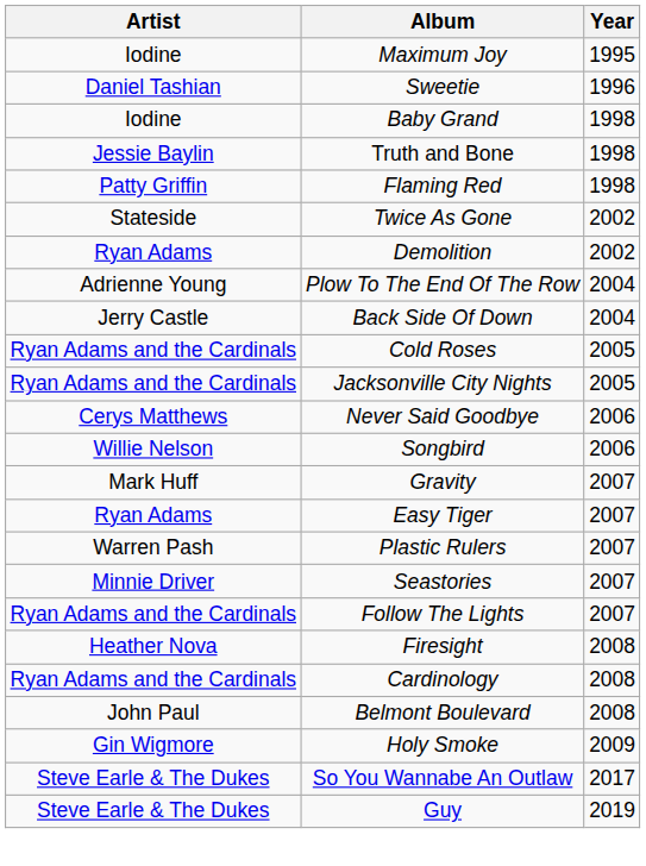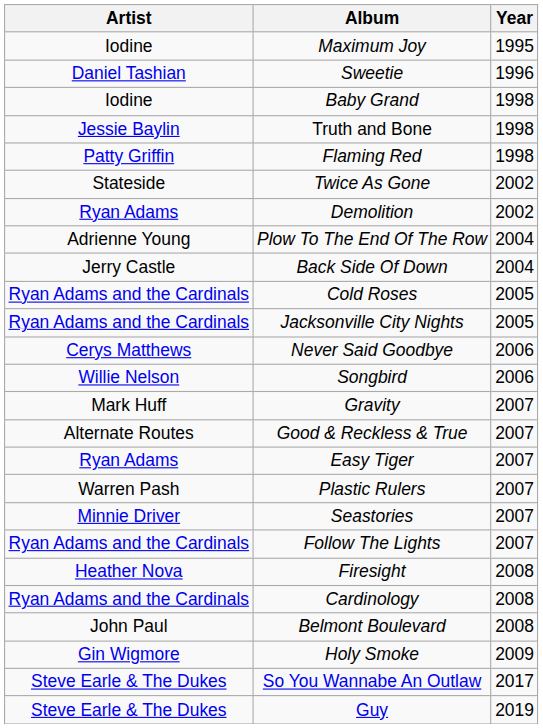 <table class="wikitable" style="text-align:center;">
 <tr>
 <th>Artist</th>
 <th>Album</th>
 <th>Year</th>
 </tr>
 <tr>
 <td>Iodine</td>
 <td><em>Maximum Joy</em></td>
 <td>1995</td>
 </tr>
 <tr>
 <td><a href='#'>Daniel Tashian</a></td>
 <td><em>Sweetie</em></td>
 <td>1996</td>
 </tr>
 <tr>
 <td>Iodine</td>
 <td><em>Baby Grand</em></td>
 <td>1998</td>
 </tr>
 <tr>
 <td><a href='#'>Jessie Baylin</a></td>
 <td>Truth and Bone</td>
 <td>1998</td>
 </tr>
 <tr>
 <td><a href='#'>Patty Griffin</a></td>
 <td><em>Flaming Red</em></td>
 <td>1998</td>
 </tr>
 <tr>
 <td>Stateside</td>
 <td><em>Twice As Gone</em></td>
 <td>2002</td>
 </tr>
 <tr>
 <td><a href='#'>Ryan Adams</a></td>
 <td><em>Demolition</em></td>
 <td>2002</td>
 </tr>
 <tr>
 <td>Adrienne Young</td>
 <td><em>Plow To The End Of The Row</em></td>
 <td>2004</td>
 </tr>
 <tr>
 <td>Jerry Castle</td>
 <td><em>Back Side Of Down</em></td>
 <td>2004</td>
 </tr>
 <tr>
 <td><a href='#'>Ryan Adams and the Cardinals</a></td>
 <td><em>Cold Roses</em></td>
 <td>2005</td>
 </tr>
 <tr>
 <td><a href='#'>Ryan Adams and the Cardinals</a></td>
 <td><em>Jacksonville City Nights</em></td>
 <td>2005</td>
 </tr>
 <tr>
 <td><a href='#'>Cerys Matthews</a></td>
 <td><em>Never Said Goodbye</em></td>
 <td>2006</td>
 </tr>
 <tr>
 <td><a href='#'>Willie Nelson</a></td>
 <td><em>Songbird</em></td>
 <td>2006</td>
 </tr>
 <tr>
 <td>Mark Huff</td>
 <td><em>Gravity</em></td>
 <td>2007</td>
 </tr>
 <tr>
+<td>Alternate Routes</td>
+<td><em>Good & Reckless & True</em></td>
+<td>2007</td>
+</tr>
+<tr>
 <td><a href='#'>Ryan Adams</a></td>
 <td><em>Easy Tiger</em></td>
 <td>2007</td>
 </tr>
 <tr>
 <td>Warren Pash</td>
 <td><em>Plastic Rulers</em></td>
 <td>2007</td>
 </tr>
 <tr>
 <td><a href='#'>Minnie Driver</a></td>
 <td><em>Seastories</em></td>
 <td>2007</td>
 </tr>
 <tr>
 <td><a href='#'>Ryan Adams and the Cardinals</a></td>
 <td><em>Follow The Lights</em></td>
 <td>2007</td>
 </tr>
 <tr>
 <td><a href='#'>Heather Nova</a></td>
 <td><em>Firesight</em></td>
 <td>2008</td>
 </tr>
 <tr>
 <td><a href='#'>Ryan Adams and the Cardinals</a></td>
 <td><em>Cardinology</em></td>
 <td>2008</td>
 </tr>
 <tr>
 <td>John Paul</td>
 <td><em>Belmont Boulevard</em></td>
 <td>2008</td>
 </tr>
 <tr>
 <td><a href='#'>Gin Wigmore</a></td>
 <td><em>Holy Smoke</em></td>
 <td>2009</td>
 </tr>
 <tr>
 <td><a href='#'>Steve Earle & The Dukes</a></td>
 <td><a href='#'>So You Wannabe An Outlaw</a></td>
 <td>2017</td>
 </tr>
 <tr>
 <td><a href='#'>Steve Earle & The Dukes</a></td>
 <td><a href='#'>Guy</a></td>
 <td>2019</td>
 </tr>
 </table>
